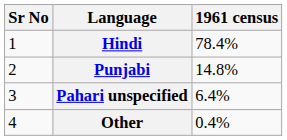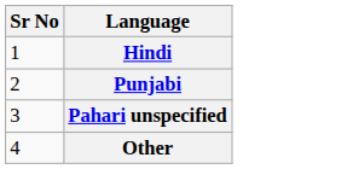 <table class="wikitable">
 <tr>
 <th>Sr No</th>
 <th>Language</th>
-<th>1961 census</th>
 </tr>
 <tr>
 <td>1</td>
 <th><a href='#'>Hindi</a></th>
-<td>78.4%</td>
 </tr>
 <tr>
 <td>2</td>
 <th><a href='#'>Punjabi</a></th>
-<td>14.8%</td>
 </tr>
 <tr>
 <td>3</td>
 <th><a href='#'>Pahari</a> unspecified</th>
-<td>6.4%</td>
 </tr>
 <tr>
 <td>4</td>
 <th>Other</th>
-<td>0.4%</td>
 </tr>
 </table>
